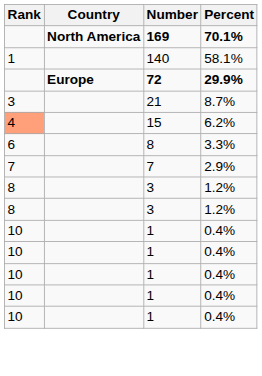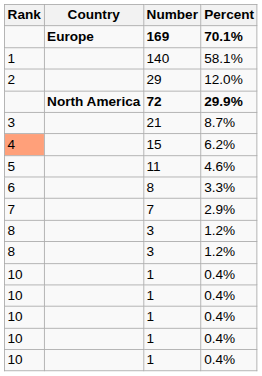 <table class="wikitable">
 <tr>
 <th>Rank</th>
 <th>Country</th>
 <th>Number</th>
 <th>Percent</th>
 </tr>
 <tr>
 <td></td>
-<td><strong>North America</strong></td>
+<td><strong>Europe</strong></td>
 <td><strong>169</strong></td>
 <td><strong>70.1%</strong></td>
 </tr>
 <tr>
 <td>1</td>
 <td></td>
 <td>140</td>
 <td>58.1%</td>
 </tr>
 <tr>
+<td>2</td>
 <td></td>
-<td><strong>Europe</strong></td>
+<td>29</td>
+<td>12.0%</td>
+</tr>
+<tr>
+<td></td>
+<td><strong>North America</strong></td>
 <td><strong>72</strong></td>
 <td><strong>29.9%</strong></td>
 </tr>
 <tr>
 <td>3</td>
 <td></td>
 <td>21</td>
 <td>8.7%</td>
 </tr>
 <tr>
 <td style="background: lightsalmon;">4</td>
 <td></td>
 <td>15</td>
 <td>6.2%</td>
+</tr>
+<tr>
+<td>5</td>
+<td></td>
+<td>11</td>
+<td>4.6%</td>
 </tr>
 <tr>
 <td>6</td>
 <td></td>
 <td>8</td>
 <td>3.3%</td>
 </tr>
 <tr>
 <td>7</td>
 <td></td>
 <td>7</td>
 <td>2.9%</td>
 </tr>
 <tr>
 <td>8</td>
 <td></td>
 <td>3</td>
 <td>1.2%</td>
 </tr>
 <tr>
 <td>8</td>
 <td></td>
 <td>3</td>
 <td>1.2%</td>
 </tr>
 <tr>
 <td>10</td>
 <td></td>
 <td>1</td>
 <td>0.4%</td>
 </tr>
 <tr>
 <td>10</td>
 <td></td>
 <td>1</td>
 <td>0.4%</td>
 </tr>
 <tr>
 <td>10</td>
 <td></td>
 <td>1</td>
 <td>0.4%</td>
 </tr>
 <tr>
 <td>10</td>
 <td></td>
 <td>1</td>
 <td>0.4%</td>
 </tr>
 <tr>
 <td>10</td>
 <td></td>
 <td>1</td>
 <td>0.4%</td>
 </tr>
 </table>
